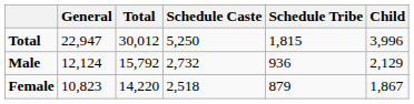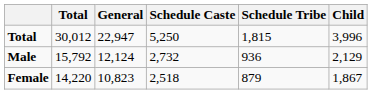 <table class="wikitable sortable">
 <tr>
 <th></th>
+<th>Total</th>
 <th>General</th>
-<th>Total</th>
 <th>Schedule Caste</th>
 <th>Schedule Tribe</th>
 <th>Child</th>
 </tr>
 <tr>
 <td><strong>Total</strong></td>
+<td>30,012</td>
 <td>22,947</td>
-<td>30,012</td>
 <td>5,250</td>
 <td>1,815</td>
 <td>3,996</td>
 </tr>
 <tr>
 <td><strong>Male</strong></td>
+<td>15,792</td>
 <td>12,124</td>
-<td>15,792</td>
 <td>2,732</td>
 <td>936</td>
 <td>2,129</td>
 </tr>
 <tr>
 <td><strong>Female</strong></td>
+<td>14,220</td>
 <td>10,823</td>
-<td>14,220</td>
 <td>2,518</td>
 <td>879</td>
 <td>1,867</td>
 </tr>
 </table>
